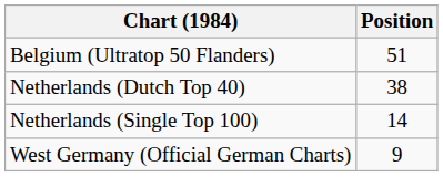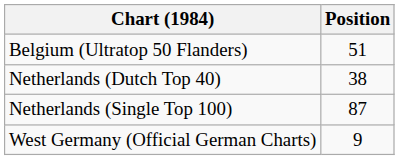 <table class="wikitable sortable">
 <tr>
 <th>Chart (1984)</th>
 <th>Position</th>
 </tr>
 <tr>
 <td>Belgium (Ultratop 50 Flanders)</td>
 <td align="center">51</td>
 </tr>
 <tr>
 <td>Netherlands (Dutch Top 40)</td>
 <td align="center">38</td>
 </tr>
 <tr>
 <td>Netherlands (Single Top 100)</td>
-<td align="center">14</td>
+<td align="center">87</td>
 </tr>
 <tr>
 <td>West Germany (Official German Charts)</td>
 <td align="center">9</td>
 </tr>
 </table>
